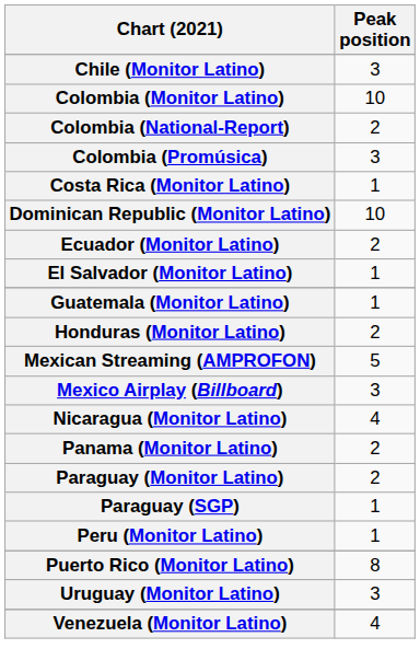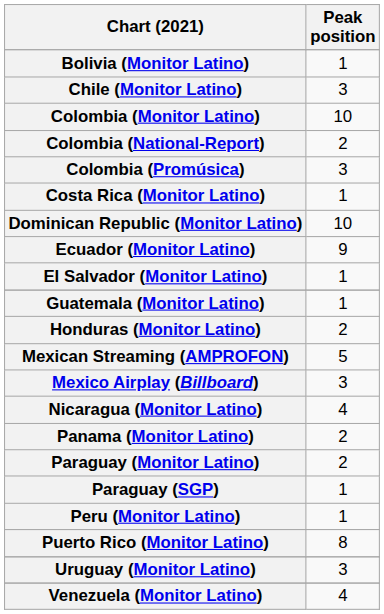 <table class="wikitable sortable plainrowheaders" style="text-align:center">
 <tr>
 <th scope="col">Chart (2021)</th>
 <th scope="col">Peak<br>position</th>
 </tr>
 <tr>
+</tr>
+<tr>
+<th scope="row">Bolivia (<a href='#'>Monitor Latino</a>)</th>
+<td>1</td>
 </tr>
 <tr>
 <th scope="row">Chile (<a href='#'>Monitor Latino</a>)</th>
 <td>3</td>
 </tr>
 <tr>
 <th scope="row">Colombia (<a href='#'>Monitor Latino</a>)</th>
 <td>10</td>
 </tr>
 <tr>
 <th scope="row">Colombia (<a href='#'>National-Report</a>)</th>
 <td>2</td>
 </tr>
 <tr>
 <th scope="row">Colombia (<a href='#'>Promúsica</a>)</th>
 <td>3</td>
 </tr>
 <tr>
 <th scope="row">Costa Rica (<a href='#'>Monitor Latino</a>)</th>
 <td>1</td>
 </tr>
 <tr>
 <th scope="row">Dominican Republic (<a href='#'>Monitor Latino</a>)</th>
 <td>10</td>
 </tr>
 <tr>
 <th scope="row">Ecuador (<a href='#'>Monitor Latino</a>)</th>
-<td>2</td>
+<td>9</td>
 </tr>
 <tr>
 <th scope="row">El Salvador (<a href='#'>Monitor Latino</a>)</th>
 <td>1</td>
 </tr>
 <tr>
 </tr>
 <tr>
 <th scope="row">Guatemala (<a href='#'>Monitor Latino</a>)</th>
 <td>1</td>
 </tr>
 <tr>
 <th scope="row">Honduras (<a href='#'>Monitor Latino</a>)</th>
 <td>2</td>
 </tr>
 <tr>
 <th scope="row">Mexican Streaming (<a href='#'>AMPROFON</a>)</th>
 <td>5</td>
 </tr>
 <tr>
 <th scope="row"><a href='#'>Mexico Airplay</a> (<em><a href='#'>Billboard</a></em>)</th>
 <td>3</td>
 </tr>
 <tr>
 <th scope="row">Nicaragua (<a href='#'>Monitor Latino</a>)</th>
 <td>4</td>
 </tr>
 <tr>
 <th scope="row">Panama (<a href='#'>Monitor Latino</a>)</th>
 <td>2</td>
 </tr>
 <tr>
 <th scope="row">Paraguay (<a href='#'>Monitor Latino</a>)</th>
 <td>2</td>
 </tr>
 <tr>
 <th scope="row">Paraguay (<a href='#'>SGP</a>)</th>
 <td>1</td>
 </tr>
 <tr>
 <th scope="row">Peru (<a href='#'>Monitor Latino</a>)</th>
 <td>1</td>
 </tr>
 <tr>
 </tr>
 <tr>
 <th scope="row">Puerto Rico (<a href='#'>Monitor Latino</a>)</th>
 <td>8</td>
 </tr>
 <tr>
 </tr>
 <tr>
 <th scope="row">Uruguay (<a href='#'>Monitor Latino</a>)</th>
 <td>3</td>
 </tr>
 <tr>
 </tr>
 <tr>
 </tr>
 <tr>
 </tr>
 <tr>
 </tr>
 <tr>
 </tr>
 <tr>
 <th scope="row">Venezuela (<a href='#'>Monitor Latino</a>)</th>
 <td>4</td>
 </tr>
 </table>
